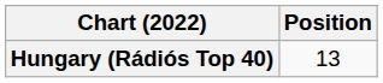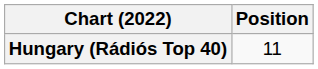 <table class="wikitable plainrowheaders" style="text-align:center">
 <tr>
 <th scope="col">Chart (2022)</th>
 <th scope="col">Position</th>
 </tr>
 <tr>
 <th scope="row">Hungary (Rádiós Top 40)</th>
-<td>13</td>
+<td>11</td>
 </tr>
 </table>
